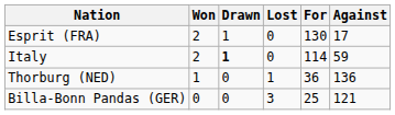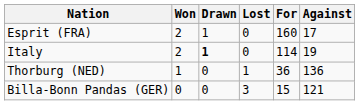 <table class="wikitable">
 <tr>
 <th>Nation</th>
 <th>Won</th>
 <th>Drawn</th>
 <th>Lost</th>
 <th>For</th>
 <th>Against</th>
 </tr>
 <tr>
 <td>Esprit (FRA)</td>
 <td>2</td>
 <td>1</td>
 <td>0</td>
-<td>130</td>
+<td>160</td>
 <td>17</td>
 </tr>
 <tr>
 <td>Italy</td>
 <td>2</td>
 <td><strong>1</strong></td>
 <td>0</td>
 <td>114</td>
-<td>59</td>
+<td>19</td>
 </tr>
 <tr>
 <td>Thorburg (NED)</td>
 <td>1</td>
 <td>0</td>
 <td>1</td>
 <td>36</td>
 <td>136</td>
 </tr>
 <tr>
 <td>Billa-Bonn Pandas (GER)</td>
 <td>0</td>
 <td>0</td>
 <td>3</td>
-<td>25</td>
+<td>15</td>
 <td>121</td>
 </tr>
 </table>
